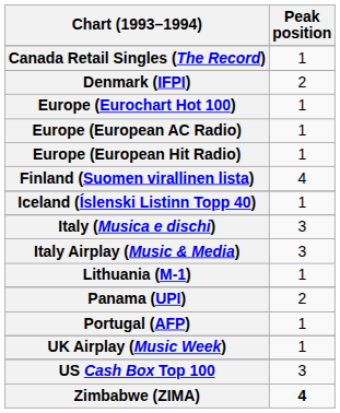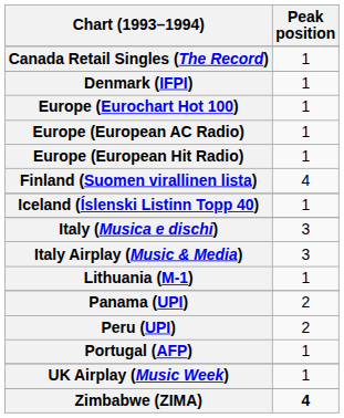 <table class="wikitable sortable plainrowheaders" style="text-align:center">
 <tr>
 <th>Chart (1993–1994)</th>
 <th>Peak<br>position</th>
 </tr>
 <tr>
 </tr>
 <tr>
 </tr>
 <tr>
 </tr>
 <tr>
 <th scope="row">Canada Retail Singles (<em><a href='#'>The Record</a></em>)</th>
 <td>1</td>
 </tr>
 <tr>
 </tr>
 <tr>
 </tr>
 <tr>
 <th scope="row">Denmark (<a href='#'>IFPI</a>)</th>
-<td>2</td>
+<td>1</td>
 </tr>
 <tr>
 <th scope="row">Europe (<a href='#'>Eurochart Hot 100</a>)</th>
 <td>1</td>
 </tr>
 <tr>
 <th scope="row">Europe (European AC Radio)</th>
 <td>1</td>
 </tr>
 <tr>
 <th scope="row">Europe (European Hit Radio)</th>
 <td>1</td>
 </tr>
 <tr>
 <th scope="row">Finland (<a href='#'>Suomen virallinen lista</a>)</th>
 <td>4</td>
 </tr>
 <tr>
 </tr>
 <tr>
 </tr>
 <tr>
 <th scope="row">Iceland (<a href='#'>Íslenski Listinn Topp 40</a>)</th>
 <td>1</td>
 </tr>
 <tr>
 </tr>
 <tr>
 <th scope="row">Italy (<em><a href='#'>Musica e dischi</a></em>)</th>
 <td>3</td>
 </tr>
 <tr>
 <th scope="row">Italy Airplay (<em><a href='#'>Music & Media</a></em>)</th>
 <td>3</td>
 </tr>
 <tr>
 <th scope="row">Lithuania (<a href='#'>M-1</a>)</th>
 <td>1</td>
 </tr>
 <tr>
 </tr>
 <tr>
 </tr>
 <tr>
 </tr>
 <tr>
 </tr>
 <tr>
 <th scope="row">Panama (<a href='#'>UPI</a>)</th>
 <td>2</td>
 </tr>
 <tr>
+<th scope="row">Peru (<a href='#'>UPI</a>)</th>
+<td>2</td>
+</tr>
+<tr>
 <th scope="row">Portugal (<a href='#'>AFP</a>)</th>
 <td>1</td>
 </tr>
 <tr>
 </tr>
 <tr>
 </tr>
 <tr>
 </tr>
 <tr>
 <th scope="row">UK Airplay (<em><a href='#'>Music Week</a></em>)</th>
 <td>1</td>
 </tr>
 <tr>
 </tr>
 <tr>
 </tr>
 <tr>
 </tr>
 <tr>
 </tr>
 <tr>
-<th scope="row">US <a href='#'><em>Cash Box</em> Top 100</a></th>
-<td>3</td>
-</tr>
-<tr>
 <th scope="row">Zimbabwe (ZIMA)</th>
 <td><strong>4</strong></td>
 </tr>
 </table>
